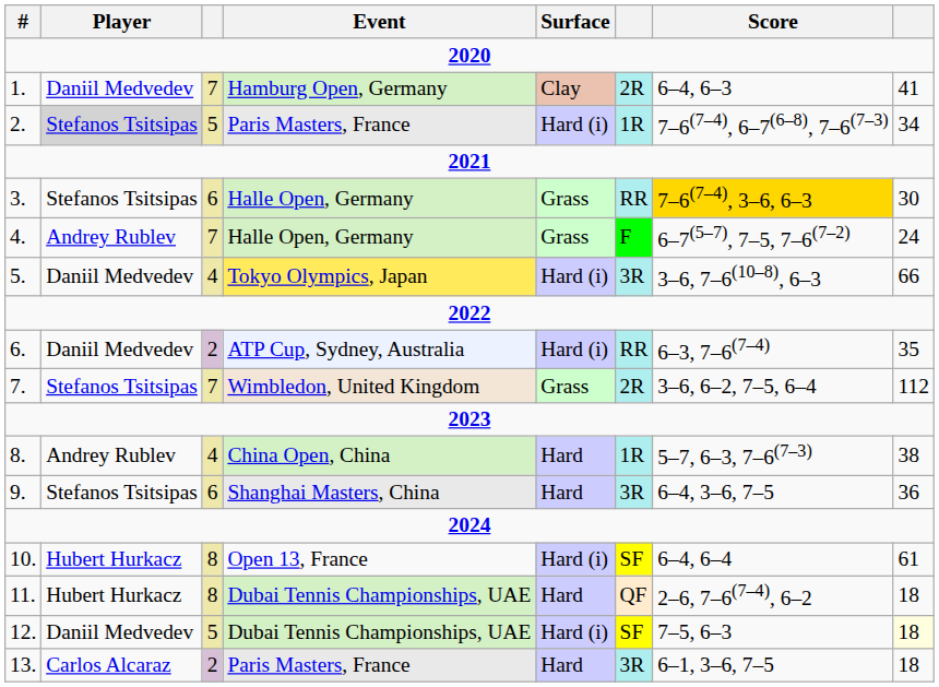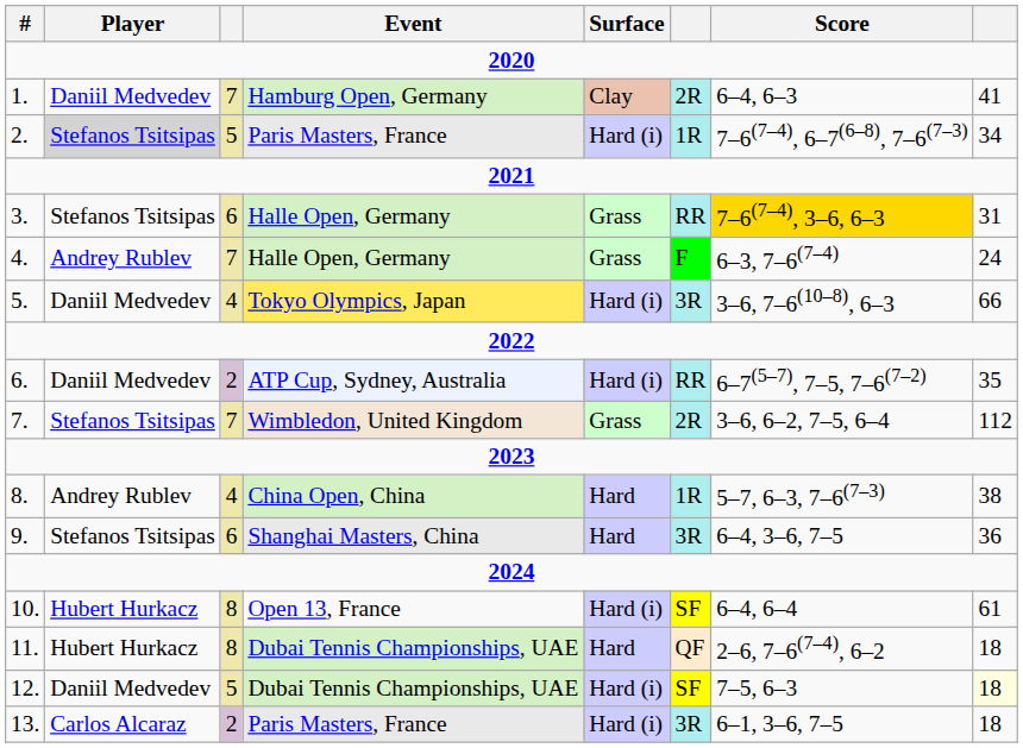 <table class="sortable wikitable nowrap">
 <tr>
 <th class="unsortable">#</th>
 <th>Player</th>
 <th></th>
 <th>Event</th>
 <th>Surface</th>
 <th class="unsortable"></th>
 <th class="unsortable">Score</th>
 <th class="unsortable"></th>
 </tr>
 <tr>
 <td colspan=8 style=text-align:center><strong><a href='#'>2020</a></strong></td>
 </tr>
 <tr>
 <td>1.</td>
 <td> <a href='#'>Daniil Medvedev</a></td>
 <td bgcolor=eee8aa>7</td>
 <td bgcolor=d4f1c5><a href='#'>Hamburg Open</a>, Germany</td>
 <td bgcolor=EBC2AF>Clay</td>
 <td bgcolor=afeeee>2R</td>
 <td>6–4, 6–3</td>
 <td>41</td>
 </tr>
 <tr>
 <td>2.</td>
 <td style="background: lightgrey;"> <a href='#'>Stefanos Tsitsipas</a></td>
 <td bgcolor=eee8aa>5</td>
 <td bgcolor=e9e9e9><a href='#'>Paris Masters</a>, France</td>
 <td bgcolor=ccccff>Hard (i)</td>
 <td bgcolor=afeeee>1R</td>
 <td>7–6<sup>(7–4)</sup>, 6–7<sup>(6–8)</sup>, 7–6<sup>(7–3)</sup></td>
 <td>34</td>
 </tr>
 <tr>
 <td colspan=8 style=text-align:center><strong><a href='#'>2021</a></strong></td>
 </tr>
 <tr>
 <td>3.</td>
 <td> Stefanos Tsitsipas</td>
 <td bgcolor=eee8aa>6</td>
 <td bgcolor=d4f1c5><a href='#'>Halle Open</a>, Germany</td>
 <td bgcolor=CCFFCC>Grass</td>
 <td bgcolor=afeeee>RR</td>
 <td style="background: gold;">7–6<sup>(7–4)</sup>, 3–6, 6–3</td>
-<td>30</td>
+<td>31</td>
 </tr>
 <tr>
 <td>4.</td>
 <td> <a href='#'>Andrey Rublev</a></td>
 <td bgcolor=eee8aa>7</td>
 <td bgcolor=d4f1c5>Halle Open, Germany</td>
 <td bgcolor=CCFFCC>Grass</td>
 <td bgcolor=lime>F</td>
-<td>6–7<sup>(5–7)</sup>, 7–5, 7–6<sup>(7–2)</sup></td>
+<td>6–3, 7–6<sup>(7–4)</sup></td>
 <td>24</td>
 </tr>
 <tr>
 <td>5.</td>
 <td> Daniil Medvedev</td>
 <td bgcolor=eee8aa>4</td>
 <td bgcolor=ffea5c><a href='#'>Tokyo Olympics</a>, Japan</td>
 <td bgcolor=ccccff>Hard (i)</td>
 <td bgcolor=afeeee>3R</td>
 <td>3–6, 7–6<sup>(10–8)</sup>, 6–3</td>
 <td>66</td>
 </tr>
 <tr>
 <td colspan=8 style=text-align:center><strong><a href='#'>2022</a></strong></td>
 </tr>
 <tr>
 <td>6.</td>
 <td> Daniil Medvedev</td>
 <td bgcolor=thistle>2</td>
 <td bgcolor=ecf2ff><a href='#'>ATP Cup</a>, Sydney, Australia</td>
 <td bgcolor=ccccff>Hard (i)</td>
 <td bgcolor=afeeee>RR</td>
-<td>6–3, 7–6<sup>(7–4)</sup></td>
+<td>6–7<sup>(5–7)</sup>, 7–5, 7–6<sup>(7–2)</sup></td>
 <td>35</td>
 </tr>
 <tr>
 <td>7.</td>
 <td> <a href='#'>Stefanos Tsitsipas</a></td>
 <td bgcolor=eee8aa>7</td>
 <td bgcolor=f3e6d7><a href='#'>Wimbledon</a>, United Kingdom</td>
 <td style="background:#cfc;">Grass</td>
 <td bgcolor=afeeee>2R</td>
 <td>3–6, 6–2, 7–5, 6–4</td>
 <td>112</td>
 </tr>
 <tr>
 <td colspan=8 style=text-align:center><strong><a href='#'>2023</a></strong></td>
 </tr>
 <tr>
 <td>8.</td>
 <td> Andrey Rublev</td>
 <td bgcolor=eee8aa>4</td>
 <td bgcolor=d4f1c5><a href='#'>China Open</a>, China</td>
 <td bgcolor=ccccff>Hard</td>
 <td bgcolor=afeeee>1R</td>
 <td>5–7, 6–3, 7–6<sup>(7–3)</sup></td>
 <td>38</td>
 </tr>
 <tr>
 <td>9.</td>
 <td> Stefanos Tsitsipas</td>
 <td bgcolor=eee8aa>6</td>
 <td bgcolor=e9e9e9><a href='#'>Shanghai Masters</a>, China</td>
 <td bgcolor=ccccff>Hard</td>
 <td bgcolor=afeeee>3R</td>
 <td>6–4, 3–6, 7–5</td>
 <td>36</td>
 </tr>
 <tr>
 <td colspan=8 style=text-align:center><strong><a href='#'>2024</a></strong></td>
 </tr>
 <tr>
 <td>10.</td>
 <td> <a href='#'>Hubert Hurkacz</a></td>
 <td bgcolor=eee8aa>8</td>
 <td><a href='#'>Open 13</a>, France</td>
 <td bgcolor=ccccff>Hard (i)</td>
 <td bgcolor=yellow>SF</td>
 <td>6–4, 6–4</td>
 <td>61</td>
 </tr>
 <tr>
 <td>11.</td>
 <td> Hubert Hurkacz</td>
 <td bgcolor=eee8aa>8</td>
 <td bgcolor=d4f1c5><a href='#'>Dubai Tennis Championships</a>, UAE</td>
 <td bgcolor=ccccff>Hard</td>
 <td bgcolor=ffebcd>QF</td>
 <td>2–6, 7–6<sup>(7–4)</sup>, 6–2</td>
 <td>18</td>
 </tr>
 <tr>
 <td>12.</td>
 <td> Daniil Medvedev</td>
 <td bgcolor=eee8aa>5</td>
 <td bgcolor=d4f1c5>Dubai Tennis Championships, UAE</td>
 <td bgcolor=ccccff>Hard (i)</td>
 <td bgcolor=yellow>SF</td>
 <td>7–5, 6–3</td>
 <td style="background: lightyellow;">18</td>
 </tr>
 <tr>
 <td>13.</td>
 <td> <a href='#'>Carlos Alcaraz</a></td>
 <td bgcolor=thistle>2</td>
 <td bgcolor=e9e9e9><a href='#'>Paris Masters</a>, France</td>
-<td bgcolor=ccccff>Hard</td>
+<td bgcolor=ccccff>Hard (i)</td>
 <td bgcolor=afeeee>3R</td>
 <td>6–1, 3–6, 7–5</td>
 <td>18</td>
 </tr>
 </table>
